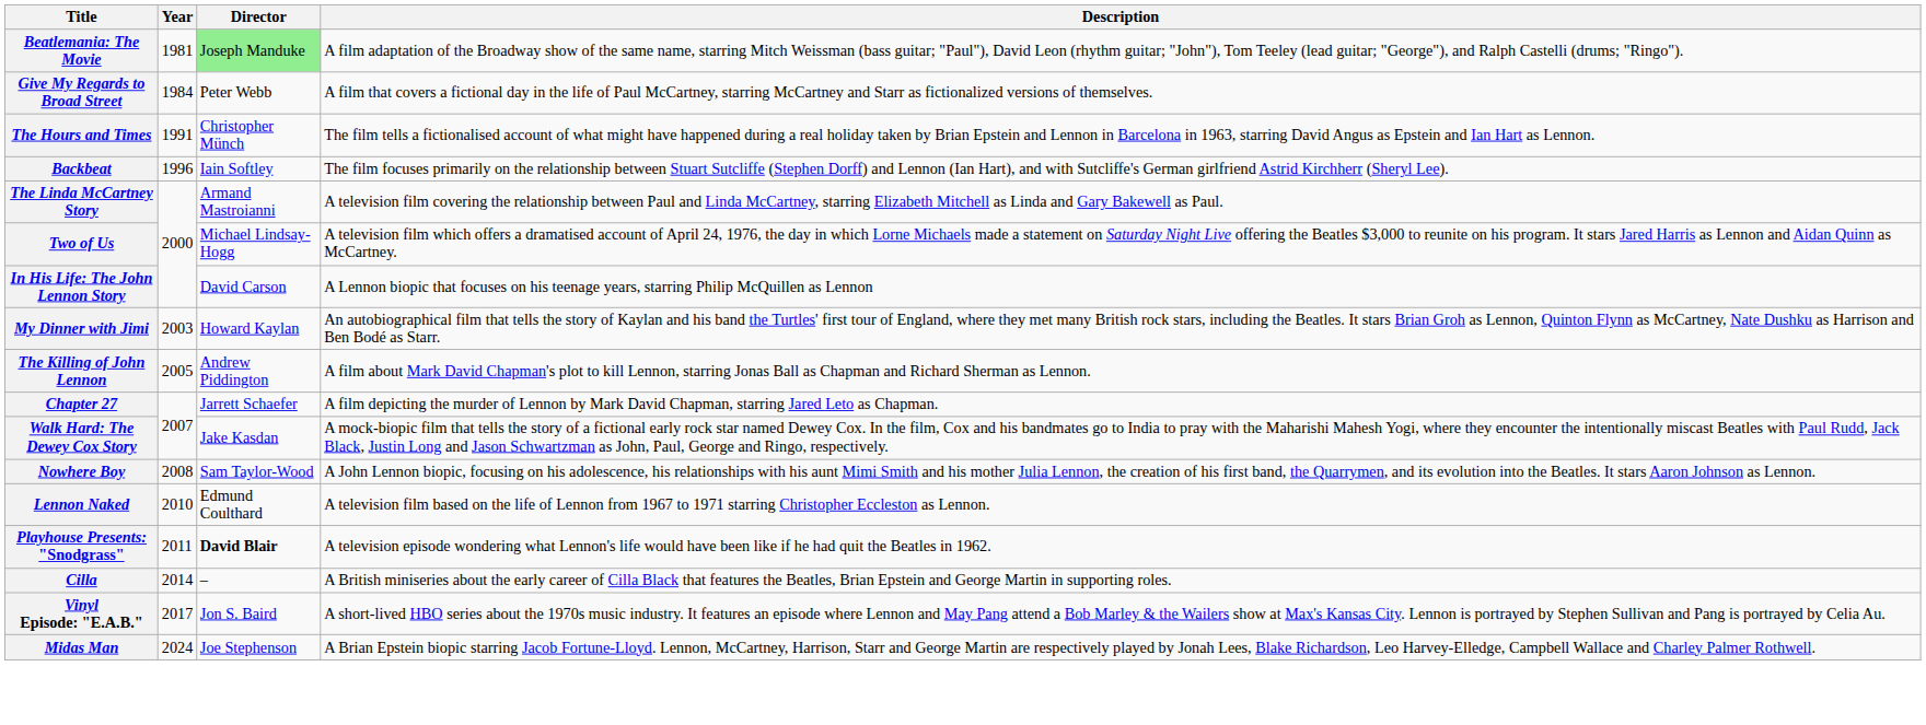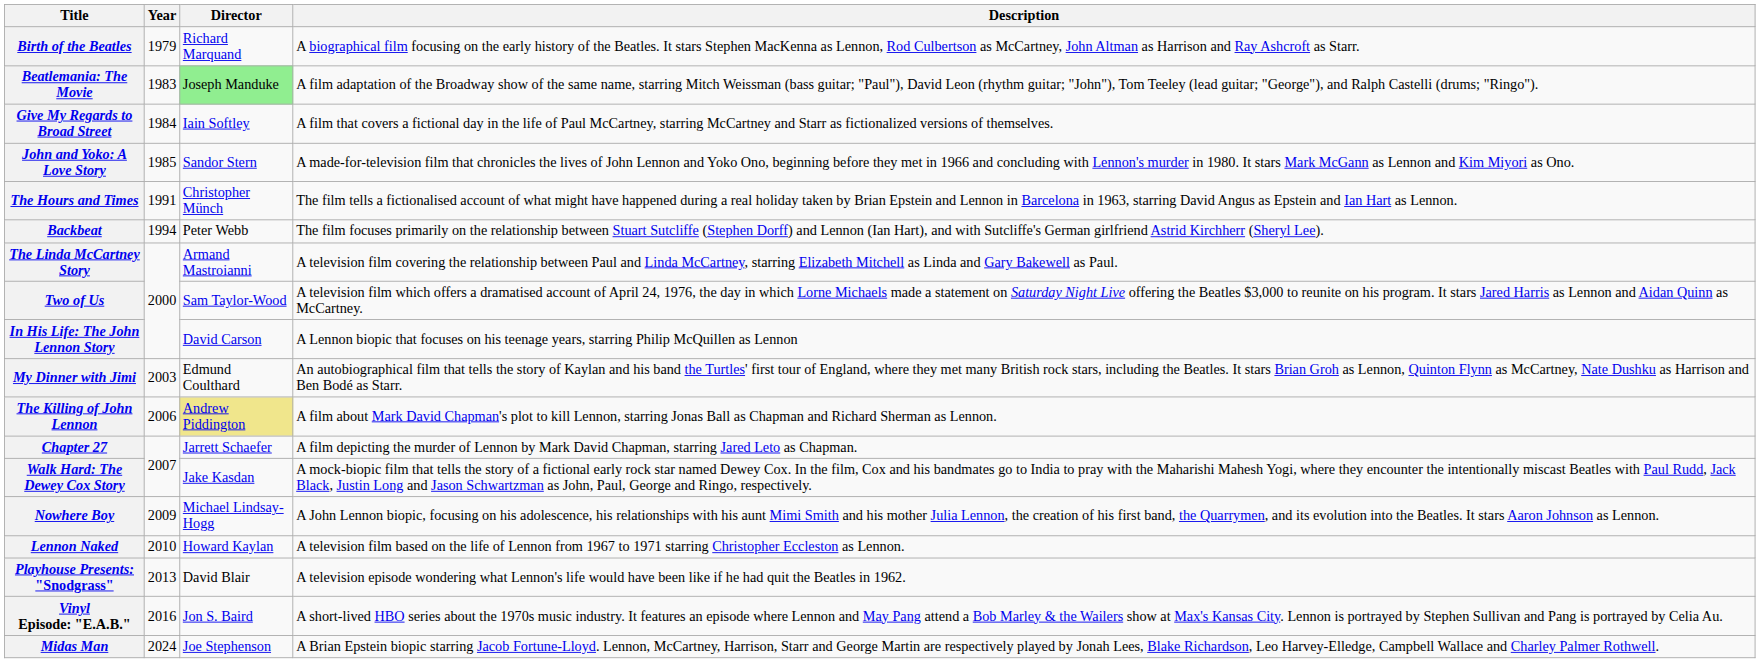 <table class="wikitable plainrowheaders">
 <tr>
 <th scope="col" width="150em">Title</th>
 <th scope="col" width="5em">Year</th>
 <th scope="col" width="120em">Director</th>
 <th scope="col">Description</th>
 </tr>
 <tr>
+<th scope="row"><em><a href='#'>Birth of the Beatles</a></em></th>
+<td>1979</td>
+<td><a href='#'>Richard Marquand</a></td>
+<td>A <a href='#'>biographical film</a> focusing on the early history of the Beatles. It stars Stephen MacKenna as Lennon, <a href='#'>Rod Culbertson</a> as McCartney, <a href='#'>John Altman</a> as Harrison and <a href='#'>Ray Ashcroft</a> as Starr.</td>
+</tr>
+<tr>
 <th scope="row"><em><a href='#'>Beatlemania: The Movie</a></em></th>
-<td>1981</td>
+<td>1983</td>
 <td style="background: lightgreen;">Joseph Manduke</td>
 <td>A film adaptation of the Broadway show of the same name, starring Mitch Weissman (bass guitar; "Paul"), David Leon (rhythm guitar; "John"), Tom Teeley (lead guitar; "George"), and Ralph Castelli (drums; "Ringo").</td>
 </tr>
 <tr>
 <th scope="row"><em><a href='#'>Give My Regards to Broad Street</a></em></th>
 <td>1984</td>
-<td>Peter Webb</td>
+<td><a href='#'>Iain Softley</a></td>
 <td>A film that covers a fictional day in the life of Paul McCartney, starring McCartney and Starr as  fictionalized versions of themselves.</td>
+</tr>
+<tr>
+<th scope="row"><em><a href='#'>John and Yoko: A Love Story</a></em></th>
+<td>1985</td>
+<td><a href='#'>Sandor Stern</a></td>
+<td>A made-for-television film that chronicles the lives of John Lennon and Yoko Ono, beginning before they met in 1966 and concluding with <a href='#'>Lennon's murder</a> in 1980. It stars <a href='#'>Mark McGann</a> as Lennon and <a href='#'>Kim Miyori</a> as Ono.</td>
 </tr>
 <tr>
 <th scope="row"><em><a href='#'>The Hours and Times</a></em></th>
 <td>1991</td>
 <td><a href='#'>Christopher Münch</a></td>
 <td>The film tells a fictionalised account of what might have happened during a real holiday taken by Brian Epstein and Lennon in <a href='#'>Barcelona</a> in 1963, starring David Angus as Epstein and <a href='#'>Ian Hart</a> as Lennon.</td>
 </tr>
 <tr>
 <th scope="row"><em><a href='#'>Backbeat</a></em></th>
-<td>1996</td>
-<td><a href='#'>Iain Softley</a></td>
+<td>1994</td>
+<td>Peter Webb</td>
 <td>The film focuses primarily on the relationship between <a href='#'>Stuart Sutcliffe</a> (<a href='#'>Stephen Dorff</a>) and Lennon (Ian Hart), and with Sutcliffe's German girlfriend <a href='#'>Astrid Kirchherr</a> (<a href='#'>Sheryl Lee</a>).</td>
 </tr>
 <tr>
 <th scope="row"><em><a href='#'>The Linda McCartney Story</a></em></th>
 <td rowspan="3">2000</td>
 <td><a href='#'>Armand Mastroianni</a></td>
 <td>A television film covering the relationship between Paul and <a href='#'>Linda McCartney</a>, starring <a href='#'>Elizabeth Mitchell</a> as Linda and <a href='#'>Gary Bakewell</a> as Paul.</td>
 </tr>
 <tr>
 <th scope="row"><em><a href='#'>Two of Us</a></em></th>
-<td><a href='#'>Michael Lindsay-Hogg</a></td>
+<td><a href='#'>Sam Taylor-Wood</a></td>
 <td>A television film which offers a dramatised account of April 24, 1976, the day in which <a href='#'>Lorne Michaels</a> made a statement on <em><a href='#'>Saturday Night Live</a></em> offering the Beatles $3,000 to reunite on his program. It stars <a href='#'>Jared Harris</a> as Lennon and <a href='#'>Aidan Quinn</a> as McCartney.</td>
 </tr>
 <tr>
 <th scope="row"><em><a href='#'>In His Life: The John Lennon Story</a></em></th>
 <td><a href='#'>David Carson</a></td>
 <td>A Lennon biopic that focuses on his teenage years, starring Philip McQuillen as Lennon</td>
 </tr>
 <tr>
 <th scope="row"><em><a href='#'>My Dinner with Jimi</a></em></th>
 <td>2003</td>
-<td><a href='#'>Howard Kaylan</a></td>
+<td>Edmund Coulthard</td>
 <td>An autobiographical film that tells the story of Kaylan and his band <a href='#'>the Turtles</a>' first tour of England, where they met many British rock stars, including the Beatles. It stars <a href='#'>Brian Groh</a> as Lennon, <a href='#'>Quinton Flynn</a> as McCartney, <a href='#'>Nate Dushku</a> as Harrison and Ben Bodé as Starr.</td>
 </tr>
 <tr>
 <th scope="row"><em><a href='#'>The Killing of John Lennon</a></em></th>
-<td>2005</td>
-<td><a href='#'>Andrew Piddington</a></td>
+<td>2006</td>
+<td style="background: khaki;"><a href='#'>Andrew Piddington</a></td>
 <td>A film about <a href='#'>Mark David Chapman</a>'s plot to kill Lennon, starring Jonas Ball as Chapman and Richard Sherman as Lennon.</td>
 </tr>
 <tr>
 <th scope="row"><em><a href='#'>Chapter 27</a></em></th>
 <td rowspan="2">2007</td>
 <td><a href='#'>Jarrett Schaefer</a></td>
 <td>A film depicting the murder of Lennon by Mark David Chapman, starring <a href='#'>Jared Leto</a> as Chapman.</td>
 </tr>
 <tr>
 <th scope="row"><em><a href='#'>Walk Hard: The Dewey Cox Story</a></em></th>
 <td><a href='#'>Jake Kasdan</a></td>
 <td>A mock-biopic film that tells the story of a fictional early rock star named Dewey Cox. In the film, Cox and his bandmates go to India to pray with the Maharishi Mahesh Yogi, where they encounter the intentionally miscast Beatles with <a href='#'>Paul Rudd</a>, <a href='#'>Jack Black</a>, <a href='#'>Justin Long</a> and <a href='#'>Jason Schwartzman</a> as John, Paul, George and Ringo, respectively.</td>
 </tr>
 <tr>
 <th scope="row"><em><a href='#'>Nowhere Boy</a></em></th>
-<td>2008</td>
-<td><a href='#'>Sam Taylor-Wood</a></td>
+<td>2009</td>
+<td><a href='#'>Michael Lindsay-Hogg</a></td>
 <td>A John Lennon biopic, focusing on his adolescence, his relationships with his aunt <a href='#'>Mimi Smith</a> and his mother <a href='#'>Julia Lennon</a>, the creation of his first band, <a href='#'>the Quarrymen</a>, and its evolution into the Beatles. It stars <a href='#'>Aaron Johnson</a> as Lennon.</td>
 </tr>
 <tr>
 <th scope="row"><em><a href='#'>Lennon Naked</a></em></th>
 <td>2010</td>
-<td>Edmund Coulthard</td>
+<td><a href='#'>Howard Kaylan</a></td>
 <td>A television film based on the life of Lennon from 1967 to 1971 starring <a href='#'>Christopher Eccleston</a> as Lennon.</td>
 </tr>
 <tr>
 <th scope="row"><a href='#'><em>Playhouse Presents:</em> "Snodgrass"</a></th>
-<td>2011</td>
-<td><strong>David Blair</strong></td>
+<td>2013</td>
+<td>David Blair</td>
 <td>A television episode wondering what Lennon's life would have been like if he had quit the Beatles in 1962.</td>
 </tr>
 <tr>
-<th scope="row"><em><a href='#'>Cilla</a></em></th>
-<td>2014</td>
-<td>–</td>
-<td>A British miniseries about the early career of <a href='#'>Cilla Black</a> that features the Beatles, Brian Epstein and George Martin in supporting roles.</td>
-</tr>
-<tr>
 <th scope="row"><em><a href='#'>Vinyl</a></em><br>Episode: "E.A.B."</th>
-<td>2017</td>
+<td>2016</td>
 <td><a href='#'>Jon S. Baird</a></td>
 <td>A short-lived <a href='#'>HBO</a> series about the 1970s music industry. It features an episode where Lennon and <a href='#'>May Pang</a> attend a <a href='#'>Bob Marley & the Wailers</a> show at <a href='#'>Max's Kansas City</a>. Lennon is portrayed by Stephen Sullivan and Pang is portrayed by Celia Au.</td>
 </tr>
 <tr>
 <th scope="row"><em><a href='#'>Midas Man</a></em></th>
 <td>2024</td>
 <td><a href='#'>Joe Stephenson</a></td>
 <td>A Brian Epstein biopic starring <a href='#'>Jacob Fortune-Lloyd</a>. Lennon, McCartney, Harrison, Starr and George Martin are respectively played by Jonah Lees, <a href='#'>Blake Richardson</a>, Leo Harvey-Elledge, Campbell Wallace and <a href='#'>Charley Palmer Rothwell</a>.</td>
 </tr>
 </table>
